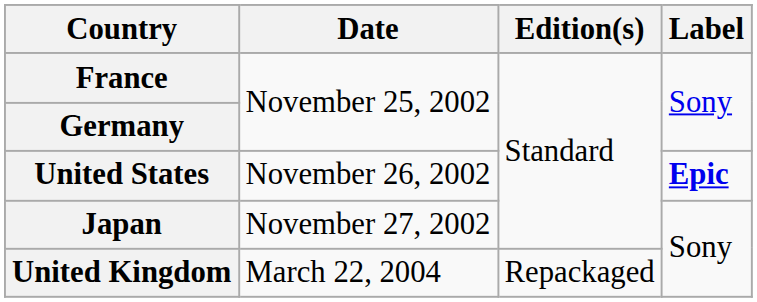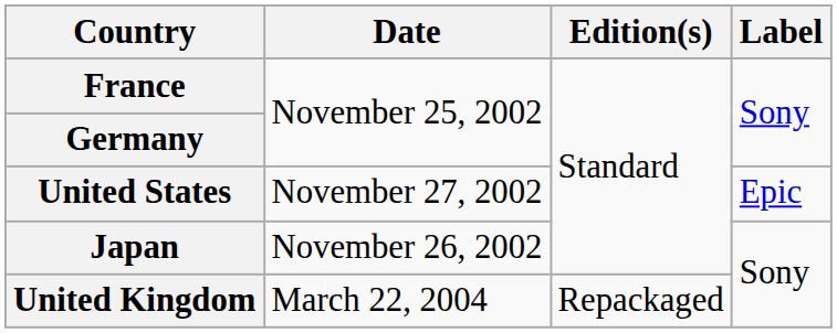 <table class="wikitable plainrowheaders">
 <tr>
 <th scope="col">Country</th>
 <th scope="col">Date</th>
 <th scope="col">Edition(s)</th>
 <th scope="col">Label</th>
 </tr>
 <tr>
 <th scope="row">France</th>
 <td rowspan="2">November 25, 2002</td>
 <td rowspan="4">Standard</td>
 <td rowspan="2"><a href='#'>Sony</a></td>
 </tr>
 <tr>
 <th scope="row">Germany</th>
 </tr>
 <tr>
 <th scope="row">United States</th>
-<td>November 26, 2002</td>
-<td><strong><a href='#'>Epic</a></strong></td>
+<td>November 27, 2002</td>
+<td><a href='#'>Epic</a></td>
 </tr>
 <tr>
 <th scope="row">Japan</th>
-<td>November 27, 2002</td>
+<td>November 26, 2002</td>
 <td rowspan="2">Sony</td>
 </tr>
 <tr>
 <th scope="row">United Kingdom</th>
 <td>March 22, 2004</td>
 <td>Repackaged</td>
 </tr>
 </table>
